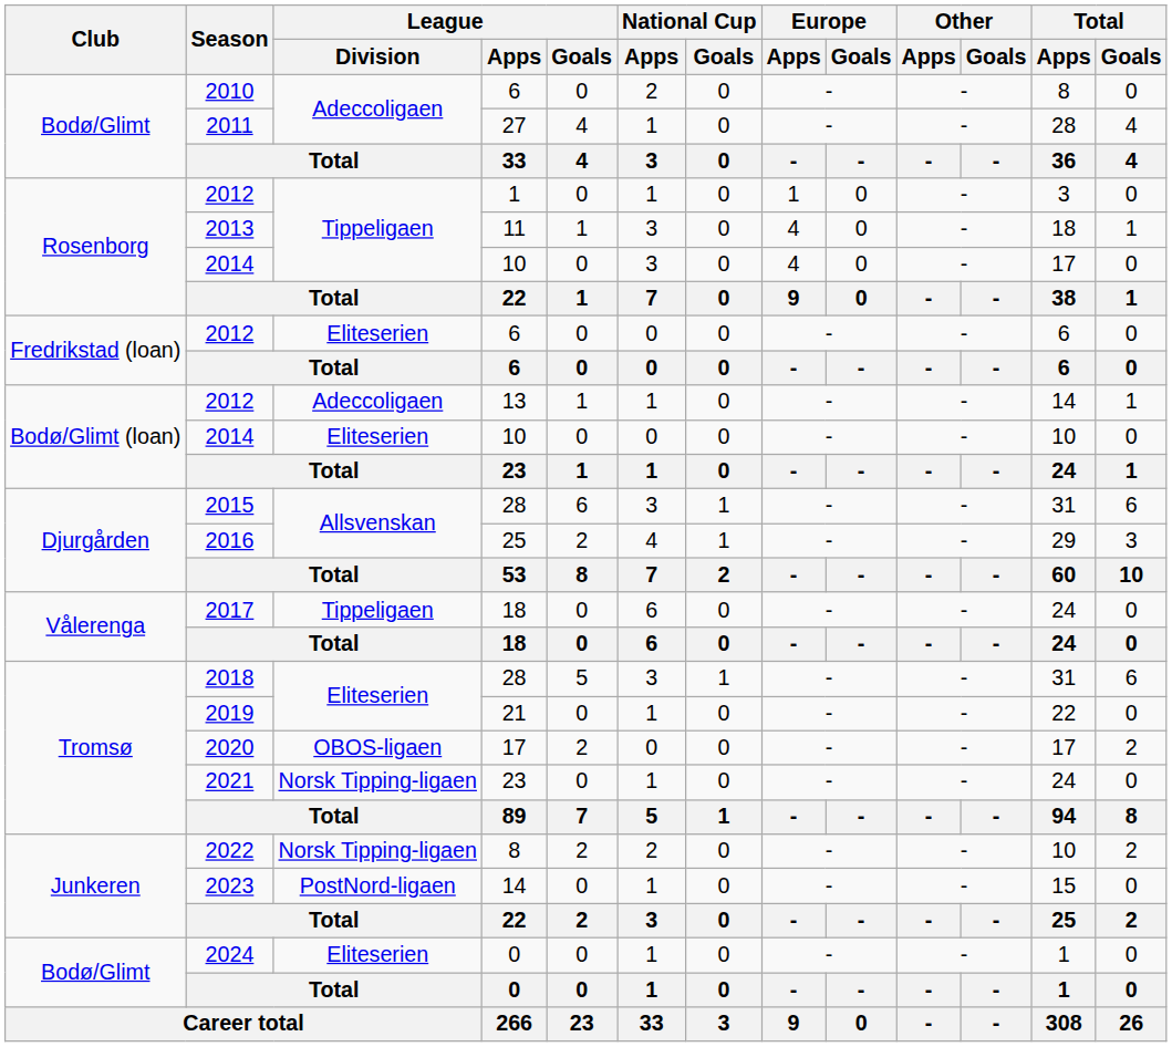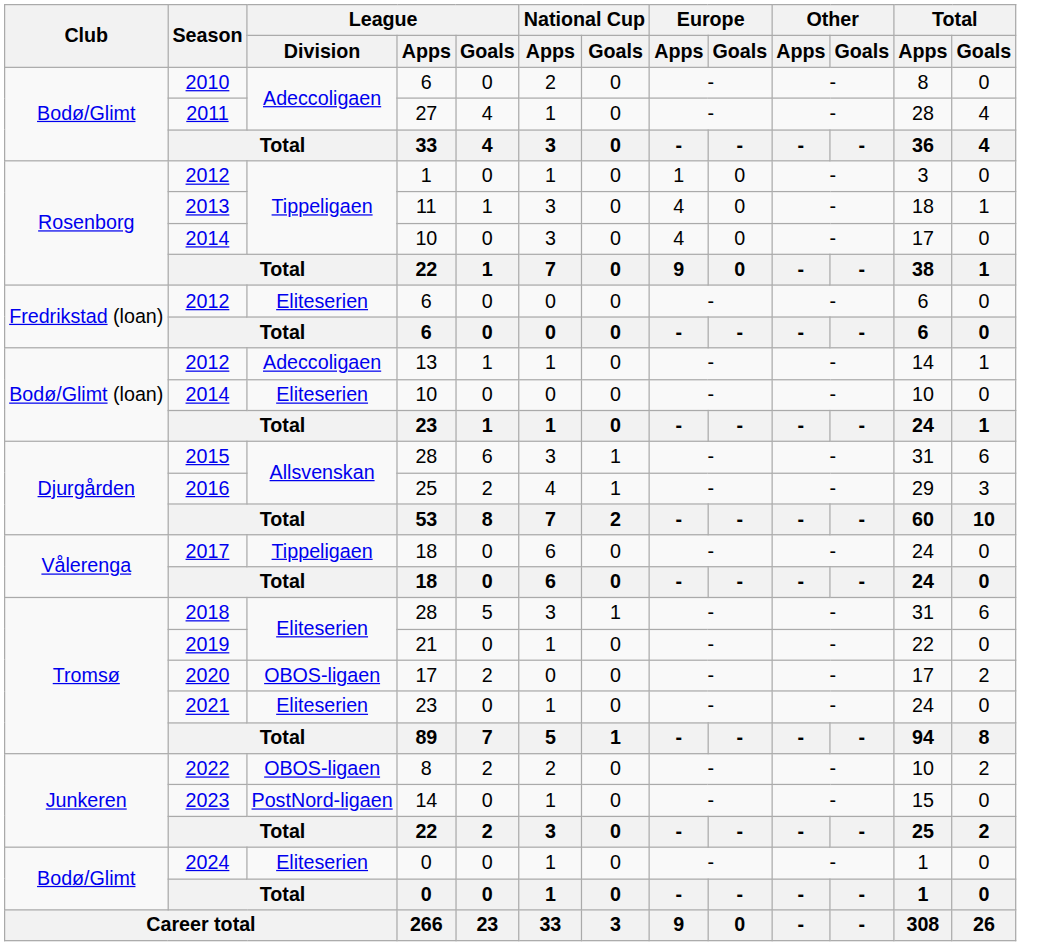 <table class="wikitable" style="text-align: center;">
 <tr>
 <th rowspan="2">Club</th>
 <th rowspan="2">Season</th>
 <th colspan="3">League</th>
 <th colspan="2">National Cup</th>
 <th colspan="2">Europe</th>
 <th colspan="2">Other</th>
 <th colspan="2">Total</th>
 </tr>
 <tr>
 <th>Division</th>
 <th>Apps</th>
 <th>Goals</th>
 <th>Apps</th>
 <th>Goals</th>
 <th>Apps</th>
 <th>Goals</th>
 <th>Apps</th>
 <th>Goals</th>
 <th>Apps</th>
 <th>Goals</th>
 </tr>
 <tr>
 <td rowspan="3"><a href='#'>Bodø/Glimt</a></td>
 <td><a href='#'>2010</a></td>
 <td rowspan="2"><a href='#'>Adeccoligaen</a></td>
 <td>6</td>
 <td>0</td>
 <td>2</td>
 <td>0</td>
 <td colspan="2">-</td>
 <td colspan="2">-</td>
 <td>8</td>
 <td>0</td>
 </tr>
 <tr>
 <td><a href='#'>2011</a></td>
 <td>27</td>
 <td>4</td>
 <td>1</td>
 <td>0</td>
 <td colspan="2">-</td>
 <td colspan="2">-</td>
 <td>28</td>
 <td>4</td>
 </tr>
 <tr>
 <th colspan="2">Total</th>
 <th>33</th>
 <th>4</th>
 <th>3</th>
 <th>0</th>
 <th>-</th>
 <th>-</th>
 <th>-</th>
 <th>-</th>
 <th>36</th>
 <th>4</th>
 </tr>
 <tr>
 <td rowspan="4"><a href='#'>Rosenborg</a></td>
 <td><a href='#'>2012</a></td>
 <td rowspan="3"><a href='#'>Tippeligaen</a></td>
 <td>1</td>
 <td>0</td>
 <td>1</td>
 <td>0</td>
 <td>1</td>
 <td>0</td>
 <td colspan="2">-</td>
 <td>3</td>
 <td>0</td>
 </tr>
 <tr>
 <td><a href='#'>2013</a></td>
 <td>11</td>
 <td>1</td>
 <td>3</td>
 <td>0</td>
 <td>4</td>
 <td>0</td>
 <td colspan="2">-</td>
 <td>18</td>
 <td>1</td>
 </tr>
 <tr>
 <td><a href='#'>2014</a></td>
 <td>10</td>
 <td>0</td>
 <td>3</td>
 <td>0</td>
 <td>4</td>
 <td>0</td>
 <td colspan="2">-</td>
 <td>17</td>
 <td>0</td>
 </tr>
 <tr>
 <th colspan="2">Total</th>
 <th>22</th>
 <th>1</th>
 <th>7</th>
 <th>0</th>
 <th>9</th>
 <th>0</th>
 <th>-</th>
 <th>-</th>
 <th>38</th>
 <th>1</th>
 </tr>
 <tr>
 <td rowspan="2"><a href='#'>Fredrikstad</a> (loan)</td>
 <td><a href='#'>2012</a></td>
 <td rowspan="1"><a href='#'>Eliteserien</a></td>
 <td>6</td>
 <td>0</td>
 <td>0</td>
 <td>0</td>
 <td colspan="2">-</td>
 <td colspan="2">-</td>
 <td>6</td>
 <td>0</td>
 </tr>
 <tr>
 <th colspan="2">Total</th>
 <th>6</th>
 <th>0</th>
 <th>0</th>
 <th>0</th>
 <th>-</th>
 <th>-</th>
 <th>-</th>
 <th>-</th>
 <th>6</th>
 <th>0</th>
 </tr>
 <tr>
 <td rowspan="3"><a href='#'>Bodø/Glimt</a> (loan)</td>
 <td><a href='#'>2012</a></td>
 <td rowspan="1"><a href='#'>Adeccoligaen</a></td>
 <td>13</td>
 <td>1</td>
 <td>1</td>
 <td>0</td>
 <td colspan="2">-</td>
 <td colspan="2">-</td>
 <td>14</td>
 <td>1</td>
 </tr>
 <tr>
 <td><a href='#'>2014</a></td>
 <td rowspan="1"><a href='#'>Eliteserien</a></td>
 <td>10</td>
 <td>0</td>
 <td>0</td>
 <td>0</td>
 <td colspan="2">-</td>
 <td colspan="2">-</td>
 <td>10</td>
 <td>0</td>
 </tr>
 <tr>
 <th colspan="2">Total</th>
 <th>23</th>
 <th>1</th>
 <th>1</th>
 <th>0</th>
 <th>-</th>
 <th>-</th>
 <th>-</th>
 <th>-</th>
 <th>24</th>
 <th>1</th>
 </tr>
 <tr>
 <td rowspan="3"><a href='#'>Djurgården</a></td>
 <td><a href='#'>2015</a></td>
 <td rowspan="2"><a href='#'>Allsvenskan</a></td>
 <td>28</td>
 <td>6</td>
 <td>3</td>
 <td>1</td>
 <td colspan="2">-</td>
 <td colspan="2">-</td>
 <td>31</td>
 <td>6</td>
 </tr>
 <tr>
 <td><a href='#'>2016</a></td>
 <td>25</td>
 <td>2</td>
 <td>4</td>
 <td>1</td>
 <td colspan="2">-</td>
 <td colspan="2">-</td>
 <td>29</td>
 <td>3</td>
 </tr>
 <tr>
 <th colspan="2">Total</th>
 <th>53</th>
 <th>8</th>
 <th>7</th>
 <th>2</th>
 <th>-</th>
 <th>-</th>
 <th>-</th>
 <th>-</th>
 <th>60</th>
 <th>10</th>
 </tr>
 <tr>
 <td rowspan="2"><a href='#'>Vålerenga</a></td>
 <td><a href='#'>2017</a></td>
 <td rowspan="1"><a href='#'>Tippeligaen</a></td>
 <td>18</td>
 <td>0</td>
 <td>6</td>
 <td>0</td>
 <td colspan="2">-</td>
 <td colspan="2">-</td>
 <td>24</td>
 <td>0</td>
 </tr>
 <tr>
 <th colspan="2">Total</th>
 <th>18</th>
 <th>0</th>
 <th>6</th>
 <th>0</th>
 <th>-</th>
 <th>-</th>
 <th>-</th>
 <th>-</th>
 <th>24</th>
 <th>0</th>
 </tr>
 <tr>
 <td rowspan="5"><a href='#'>Tromsø</a></td>
 <td><a href='#'>2018</a></td>
 <td rowspan="2"><a href='#'>Eliteserien</a></td>
 <td>28</td>
 <td>5</td>
 <td>3</td>
 <td>1</td>
 <td colspan="2">-</td>
 <td colspan="2">-</td>
 <td>31</td>
 <td>6</td>
 </tr>
 <tr>
 <td><a href='#'>2019</a></td>
 <td>21</td>
 <td>0</td>
 <td>1</td>
 <td>0</td>
 <td colspan="2">-</td>
 <td colspan="2">-</td>
 <td>22</td>
 <td>0</td>
 </tr>
 <tr>
 <td><a href='#'>2020</a></td>
 <td rowspan="1"><a href='#'>OBOS-ligaen</a></td>
 <td>17</td>
 <td>2</td>
 <td>0</td>
 <td>0</td>
 <td colspan="2">-</td>
 <td colspan="2">-</td>
 <td>17</td>
 <td>2</td>
 </tr>
 <tr>
 <td><a href='#'>2021</a></td>
-<td rowspan="1"><a href='#'>Norsk Tipping-ligaen</a></td>
+<td rowspan="1"><a href='#'>Eliteserien</a></td>
 <td>23</td>
 <td>0</td>
 <td>1</td>
 <td>0</td>
 <td colspan="2">-</td>
 <td colspan="2">-</td>
 <td>24</td>
 <td>0</td>
 </tr>
 <tr>
 <th colspan="2">Total</th>
 <th>89</th>
 <th>7</th>
 <th>5</th>
 <th>1</th>
 <th>-</th>
 <th>-</th>
 <th>-</th>
 <th>-</th>
 <th>94</th>
 <th>8</th>
 </tr>
 <tr>
 <td rowspan="3"><a href='#'>Junkeren</a></td>
 <td><a href='#'>2022</a></td>
-<td rowspan="1"><a href='#'>Norsk Tipping-ligaen</a></td>
+<td rowspan="1"><a href='#'>OBOS-ligaen</a></td>
 <td>8</td>
 <td>2</td>
 <td>2</td>
 <td>0</td>
 <td colspan="2">-</td>
 <td colspan="2">-</td>
 <td>10</td>
 <td>2</td>
 </tr>
 <tr>
 <td><a href='#'>2023</a></td>
 <td rowspan="1"><a href='#'>PostNord-ligaen</a></td>
 <td>14</td>
 <td>0</td>
 <td>1</td>
 <td>0</td>
 <td colspan="2">-</td>
 <td colspan="2">-</td>
 <td>15</td>
 <td>0</td>
 </tr>
 <tr>
 <th colspan="2">Total</th>
 <th>22</th>
 <th>2</th>
 <th>3</th>
 <th>0</th>
 <th>-</th>
 <th>-</th>
 <th>-</th>
 <th>-</th>
 <th>25</th>
 <th>2</th>
 </tr>
 <tr>
 <td rowspan="2"><a href='#'>Bodø/Glimt</a></td>
 <td><a href='#'>2024</a></td>
 <td rowspan="1"><a href='#'>Eliteserien</a></td>
 <td>0</td>
 <td>0</td>
 <td>1</td>
 <td>0</td>
 <td colspan="2">-</td>
 <td colspan="2">-</td>
 <td>1</td>
 <td>0</td>
 </tr>
 <tr>
 <th colspan="2">Total</th>
 <th>0</th>
 <th>0</th>
 <th>1</th>
 <th>0</th>
 <th>-</th>
 <th>-</th>
 <th>-</th>
 <th>-</th>
 <th>1</th>
 <th>0</th>
 </tr>
 <tr>
 <th colspan="3">Career total</th>
 <th>266</th>
 <th>23</th>
 <th>33</th>
 <th>3</th>
 <th>9</th>
 <th>0</th>
 <th>-</th>
 <th>-</th>
 <th>308</th>
 <th>26</th>
 </tr>
 </table>
